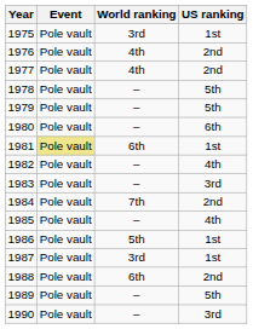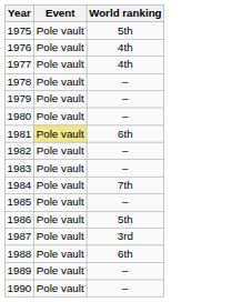 <table class=wikitable>
 <tr>
 <th>Year</th>
 <th>Event</th>
 <th>World ranking</th>
-<th>US ranking</th>
 </tr>
 <tr>
 <td>1975</td>
 <td>Pole vault</td>
-<td align="center">3rd</td>
-<td align="center">1st</td>
+<td align="center">5th</td>
 </tr>
 <tr>
 <td>1976</td>
 <td>Pole vault</td>
 <td align="center">4th</td>
-<td align="center">2nd</td>
 </tr>
 <tr>
 <td>1977</td>
 <td>Pole vault</td>
 <td align="center">4th</td>
-<td align="center">2nd</td>
 </tr>
 <tr>
 <td>1978</td>
 <td>Pole vault</td>
 <td align="center">–</td>
-<td align="center">5th</td>
 </tr>
 <tr |->
 <td>1979</td>
 <td>Pole vault</td>
 <td align="center">–</td>
-<td align="center">5th</td>
 </tr>
 <tr>
 <td>1980</td>
 <td>Pole vault</td>
 <td align="center">–</td>
-<td align="center">6th</td>
 </tr>
 <tr>
 <td>1981</td>
 <td style="background: khaki;">Pole vault</td>
 <td align="center">6th</td>
-<td align="center">1st</td>
 </tr>
 <tr>
 <td>1982</td>
 <td>Pole vault</td>
 <td align="center">–</td>
-<td align="center">4th</td>
 </tr>
 <tr>
 <td>1983</td>
 <td>Pole vault</td>
 <td align="center">–</td>
-<td align="center">3rd</td>
 </tr>
 <tr>
 <td>1984</td>
 <td>Pole vault</td>
 <td align="center">7th</td>
-<td align="center">2nd</td>
 </tr>
 <tr>
 <td>1985</td>
 <td>Pole vault</td>
 <td align="center">–</td>
-<td align="center">4th</td>
 </tr>
 <tr>
 <td>1986</td>
 <td>Pole vault</td>
 <td align="center">5th</td>
-<td align="center">1st</td>
 </tr>
 <tr>
 <td>1987</td>
 <td>Pole vault</td>
 <td align="center">3rd</td>
-<td align="center">1st</td>
 </tr>
 <tr>
 <td>1988</td>
 <td>Pole vault</td>
 <td align="center">6th</td>
-<td align="center">2nd</td>
 </tr>
 <tr>
 <td>1989</td>
 <td>Pole vault</td>
 <td align="center">–</td>
-<td align="center">5th</td>
 </tr>
 <tr>
 <td>1990</td>
 <td>Pole vault</td>
 <td align="center">–</td>
-<td align="center">3rd</td>
 </tr>
 </table>
